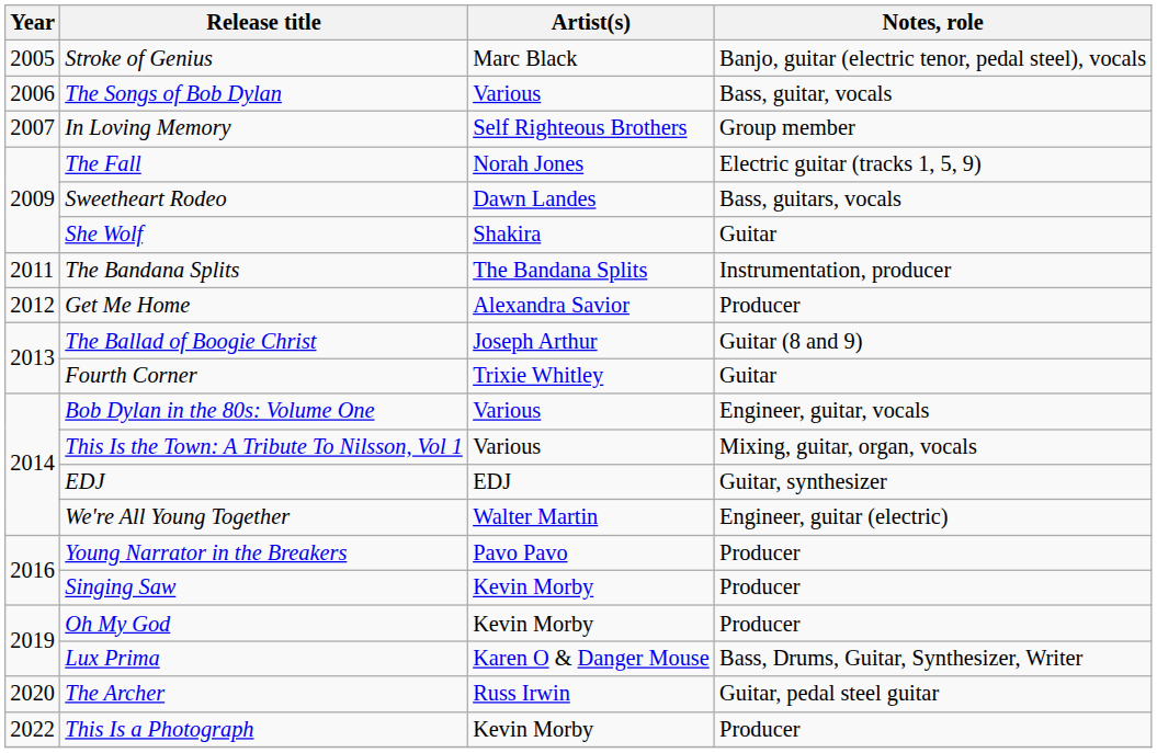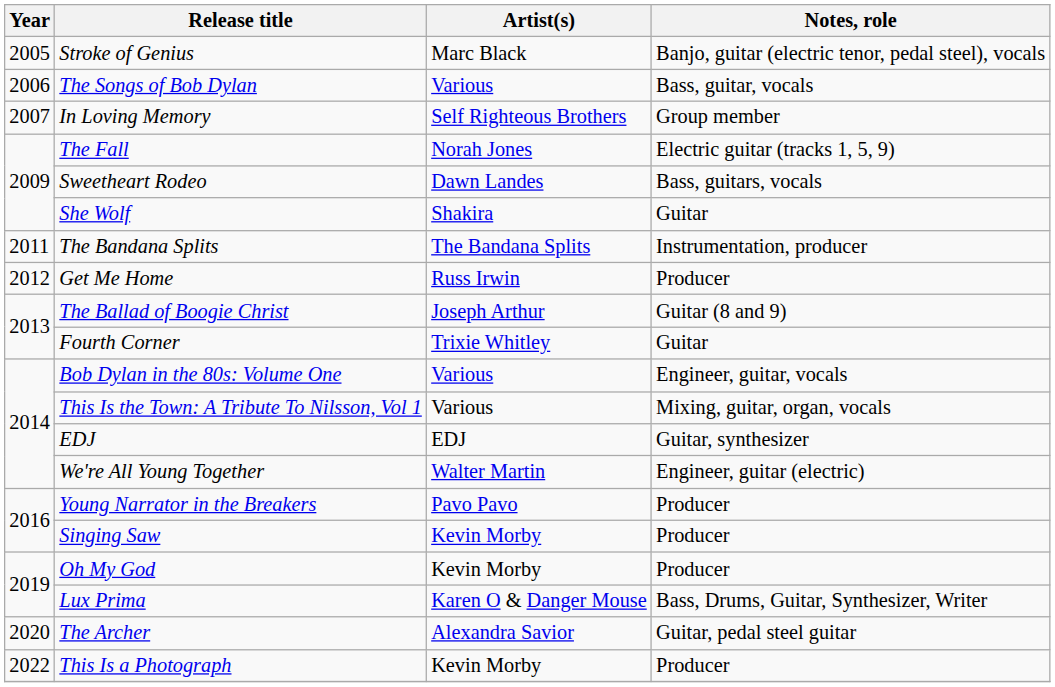 <table class="wikitable" style="text-align:left;font-size:100%;">
 <tr>
 <th>Year</th>
 <th>Release title</th>
 <th>Artist(s)</th>
 <th>Notes, role</th>
 </tr>
 <tr>
 <td>2005</td>
 <td><em>Stroke of Genius</em></td>
 <td>Marc Black</td>
 <td>Banjo, guitar (electric tenor, pedal steel), vocals</td>
 </tr>
 <tr>
 <td>2006</td>
 <td><em><a href='#'>The Songs of Bob Dylan</a></em></td>
 <td><a href='#'>Various</a></td>
 <td>Bass, guitar, vocals</td>
 </tr>
 <tr>
 <td>2007</td>
 <td><em>In Loving Memory</em></td>
 <td><a href='#'>Self Righteous Brothers</a></td>
 <td>Group member</td>
 </tr>
 <tr>
 <td rowspan="3">2009</td>
 <td><em><a href='#'>The Fall</a></em></td>
 <td><a href='#'>Norah Jones</a></td>
 <td>Electric guitar (tracks 1, 5, 9)</td>
 </tr>
 <tr>
 <td><em>Sweetheart Rodeo</em></td>
 <td><a href='#'>Dawn Landes</a></td>
 <td>Bass, guitars, vocals</td>
 </tr>
 <tr>
 <td><em><a href='#'>She Wolf</a></em></td>
 <td><a href='#'>Shakira</a></td>
 <td>Guitar</td>
 </tr>
 <tr>
 <td>2011</td>
 <td><em>The Bandana Splits</em></td>
 <td><a href='#'>The Bandana Splits</a></td>
 <td>Instrumentation, producer</td>
 </tr>
 <tr>
 <td>2012</td>
 <td><em>Get Me Home</em></td>
-<td><a href='#'>Alexandra Savior</a></td>
+<td><a href='#'>Russ Irwin</a></td>
 <td>Producer</td>
 </tr>
 <tr>
 <td rowspan="2">2013</td>
 <td><em><a href='#'>The Ballad of Boogie Christ</a></em></td>
 <td><a href='#'>Joseph Arthur</a></td>
 <td>Guitar (8 and 9)</td>
 </tr>
 <tr>
 <td><em>Fourth Corner</em></td>
 <td><a href='#'>Trixie Whitley</a></td>
 <td>Guitar</td>
 </tr>
 <tr>
 <td rowspan="4">2014</td>
 <td><em><a href='#'>Bob Dylan in the 80s: Volume One</a></em></td>
 <td><a href='#'>Various</a></td>
 <td>Engineer, guitar, vocals</td>
 </tr>
 <tr>
 <td><em><a href='#'>This Is the Town: A Tribute To Nilsson, Vol 1</a></em></td>
 <td>Various</td>
 <td>Mixing, guitar, organ, vocals</td>
 </tr>
 <tr>
 <td><em>EDJ</em></td>
 <td>EDJ</td>
 <td>Guitar, synthesizer</td>
 </tr>
 <tr>
 <td><em>We're All Young Together</em></td>
 <td><a href='#'>Walter Martin</a></td>
 <td>Engineer, guitar (electric)</td>
 </tr>
 <tr>
 <td rowspan="2">2016</td>
 <td><em><a href='#'>Young Narrator in the Breakers</a></em></td>
 <td><a href='#'>Pavo Pavo</a></td>
 <td>Producer</td>
 </tr>
 <tr>
 <td><em><a href='#'>Singing Saw</a></em></td>
 <td><a href='#'>Kevin Morby</a></td>
 <td>Producer</td>
 </tr>
 <tr>
 <td rowspan="2">2019</td>
 <td><em><a href='#'>Oh My God</a> </em></td>
 <td>Kevin Morby</td>
 <td>Producer</td>
 </tr>
 <tr>
 <td><em><a href='#'>Lux Prima</a></em></td>
 <td><a href='#'>Karen O</a> & <a href='#'>Danger Mouse</a></td>
 <td>Bass, Drums, Guitar, Synthesizer, Writer</td>
 </tr>
 <tr>
 <td>2020</td>
 <td><em><a href='#'>The Archer</a></em></td>
-<td><a href='#'>Russ Irwin</a></td>
+<td><a href='#'>Alexandra Savior</a></td>
 <td>Guitar, pedal steel guitar</td>
 </tr>
 <tr>
 <td>2022</td>
 <td><em><a href='#'>This Is a Photograph</a></em></td>
 <td>Kevin Morby</td>
 <td>Producer</td>
 </tr>
 <tr>
 </tr>
 </table>
